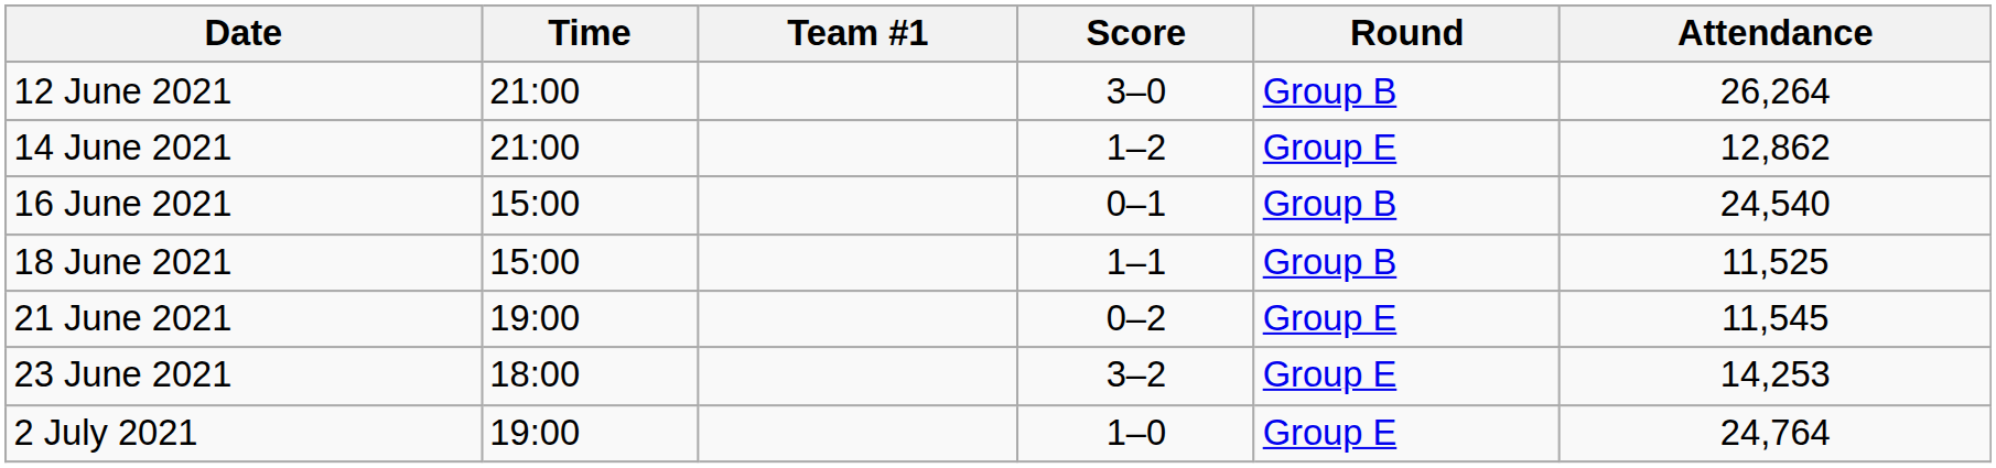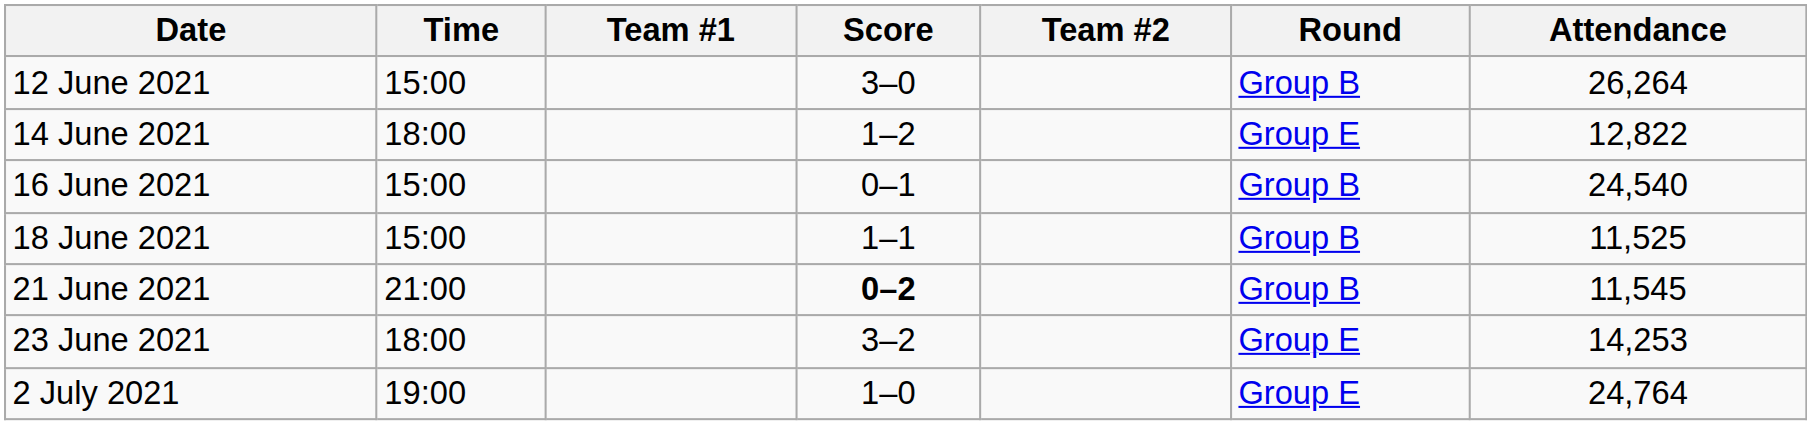 <table class="wikitable" style="width:100%">
 <tr>
 <th>Date</th>
 <th>Time</th>
 <th>Team #1</th>
 <th>Score</th>
+<th>Team #2</th>
 <th>Round</th>
 <th>Attendance</th>
 </tr>
 <tr>
 <td>12 June 2021</td>
-<td>21:00</td>
+<td>15:00</td>
 <td></td>
 <td style="text-align:center">3–0</td>
+<td></td>
 <td><a href='#'>Group B</a></td>
 <td style="text-align:center">26,264</td>
 </tr>
 <tr>
 <td>14 June 2021</td>
-<td>21:00</td>
+<td>18:00</td>
 <td></td>
 <td style="text-align:center">1–2</td>
+<td></td>
 <td><a href='#'>Group E</a></td>
-<td style="text-align:center">12,862</td>
+<td style="text-align:center">12,822</td>
 </tr>
 <tr>
 <td>16 June 2021</td>
 <td>15:00</td>
 <td></td>
 <td style="text-align:center">0–1</td>
+<td></td>
 <td><a href='#'>Group B</a></td>
 <td style="text-align:center">24,540</td>
 </tr>
 <tr>
 <td>18 June 2021</td>
 <td>15:00</td>
 <td></td>
 <td style="text-align:center">1–1 <br></td>
+<td></td>
 <td><a href='#'>Group B</a></td>
 <td style="text-align:center">11,525</td>
 </tr>
 <tr>
 <td>21 June 2021</td>
-<td>19:00</td>
+<td>21:00</td>
 <td></td>
-<td style="text-align:center">0–2</td>
-<td><a href='#'>Group E</a></td>
+<td style="text-align:center"><strong>0–2</strong></td>
+<td></td>
+<td><a href='#'>Group B</a></td>
 <td style="text-align:center">11,545</td>
 </tr>
 <tr>
 <td>23 June 2021</td>
 <td>18:00</td>
 <td></td>
 <td style="text-align:center">3–2</td>
+<td></td>
 <td><a href='#'>Group E</a></td>
 <td style="text-align:center">14,253</td>
 </tr>
 <tr>
 <td>2 July 2021</td>
 <td>19:00</td>
 <td></td>
 <td style="text-align:center">1–0</td>
+<td></td>
 <td><a href='#'>Group E</a></td>
 <td style="text-align:center">24,764</td>
 </tr>
 </table>
